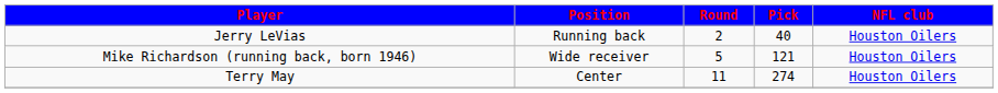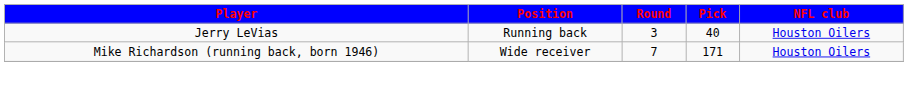 <table class="wikitable" width="80%">
 <tr align="center"  style="background:blue;color:red;">
 <td><strong>Player</strong></td>
 <td><strong>Position</strong></td>
 <td><strong>Round</strong></td>
 <td><strong>Pick</strong></td>
 <td><strong>NFL club</strong></td>
 </tr>
 <tr align="center" bgcolor="">
 <td>Jerry LeVias</td>
 <td>Running back</td>
-<td>2</td>
+<td>3</td>
 <td>40</td>
 <td><a href='#'>Houston Oilers</a></td>
 </tr>
 <tr align="center" bgcolor="">
 <td>Mike Richardson (running back, born 1946)</td>
 <td>Wide receiver</td>
-<td>5</td>
-<td>121</td>
-<td><a href='#'>Houston Oilers</a></td>
-</tr>
-<tr align="center" bgcolor="">
-<td>Terry May</td>
-<td>Center</td>
-<td>11</td>
-<td>274</td>
+<td>7</td>
+<td>171</td>
 <td><a href='#'>Houston Oilers</a></td>
 </tr>
 <tr align="center" bgcolor="">
 </tr>
 </table>
